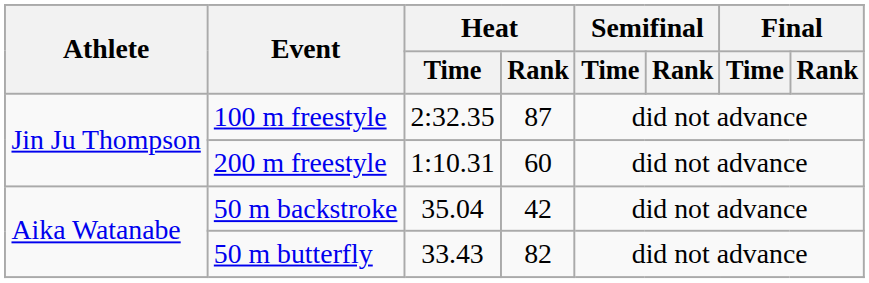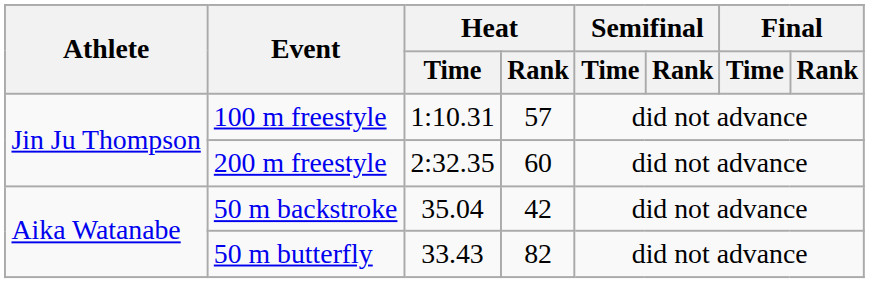 <table class="wikitable" style="text-align:center; font-size:90%">
 <tr>
 <th rowspan="2">Athlete</th>
 <th rowspan="2">Event</th>
 <th colspan="2">Heat</th>
 <th colspan="2">Semifinal</th>
 <th colspan="2">Final</th>
 </tr>
 <tr style="font-size:95%">
 <th>Time</th>
 <th>Rank</th>
 <th>Time</th>
 <th>Rank</th>
 <th>Time</th>
 <th>Rank</th>
 </tr>
 <tr>
 <td align=left rowspan=2><a href='#'>Jin Ju Thompson</a></td>
 <td align=left><a href='#'>100 m freestyle</a></td>
-<td>2:32.35</td>
-<td>87</td>
+<td>1:10.31</td>
+<td>57</td>
 <td colspan=4>did not advance</td>
 </tr>
 <tr>
 <td align=left><a href='#'>200 m freestyle</a></td>
-<td>1:10.31</td>
+<td>2:32.35</td>
 <td>60</td>
 <td colspan=4>did not advance</td>
 </tr>
 <tr>
 <td align=left rowspan=2><a href='#'>Aika Watanabe</a></td>
 <td align=left><a href='#'>50 m backstroke</a></td>
 <td>35.04</td>
 <td>42</td>
 <td colspan=4>did not advance</td>
 </tr>
 <tr>
 <td align=left><a href='#'>50 m butterfly</a></td>
 <td>33.43</td>
 <td>82</td>
 <td colspan=4>did not advance</td>
 </tr>
 </table>
